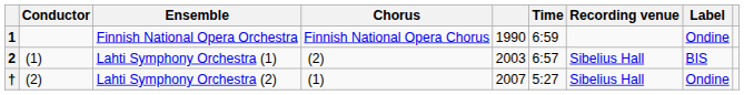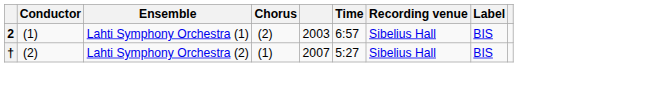 <table class="wikitable" style="margin-right:0; font-size:95%">
 <tr>
 <th scope="col"></th>
 <th scope="col">Conductor</th>
 <th scope="col">Ensemble</th>
 <th scope="col">Chorus</th>
 <th scope="col"></th>
 <th scope="col">Time</th>
 <th scope="col">Recording venue</th>
 <th scope="col">Label</th>
 <th scope="col"class="unsortable"></th>
-</tr>
-<tr>
-<th scope="row">1</th>
-<td></td>
-<td><a href='#'>Finnish National Opera Orchestra</a></td>
-<td><a href='#'>Finnish National Opera Chorus</a></td>
-<td>1990</td>
-<td>6:59</td>
-<td></td>
-<td><a href='#'>Ondine</a></td>
-<td></td>
 </tr>
 <tr>
 <th scope="row">2</th>
 <td> (1)</td>
 <td><a href='#'>Lahti Symphony Orchestra</a> (1)</td>
 <td> (2)</td>
 <td>2003</td>
 <td>6:57</td>
 <td><a href='#'>Sibelius Hall</a></td>
 <td><a href='#'>BIS</a></td>
 <td></td>
 </tr>
 <tr>
 <th scope="row">†</th>
 <td> (2)</td>
 <td><a href='#'>Lahti Symphony Orchestra</a> (2)</td>
 <td> (1)</td>
 <td>2007</td>
 <td>5:27</td>
 <td><a href='#'>Sibelius Hall</a></td>
-<td><a href='#'>Ondine</a></td>
+<td><a href='#'>BIS</a></td>
 <td></td>
 </tr>
 </table>
